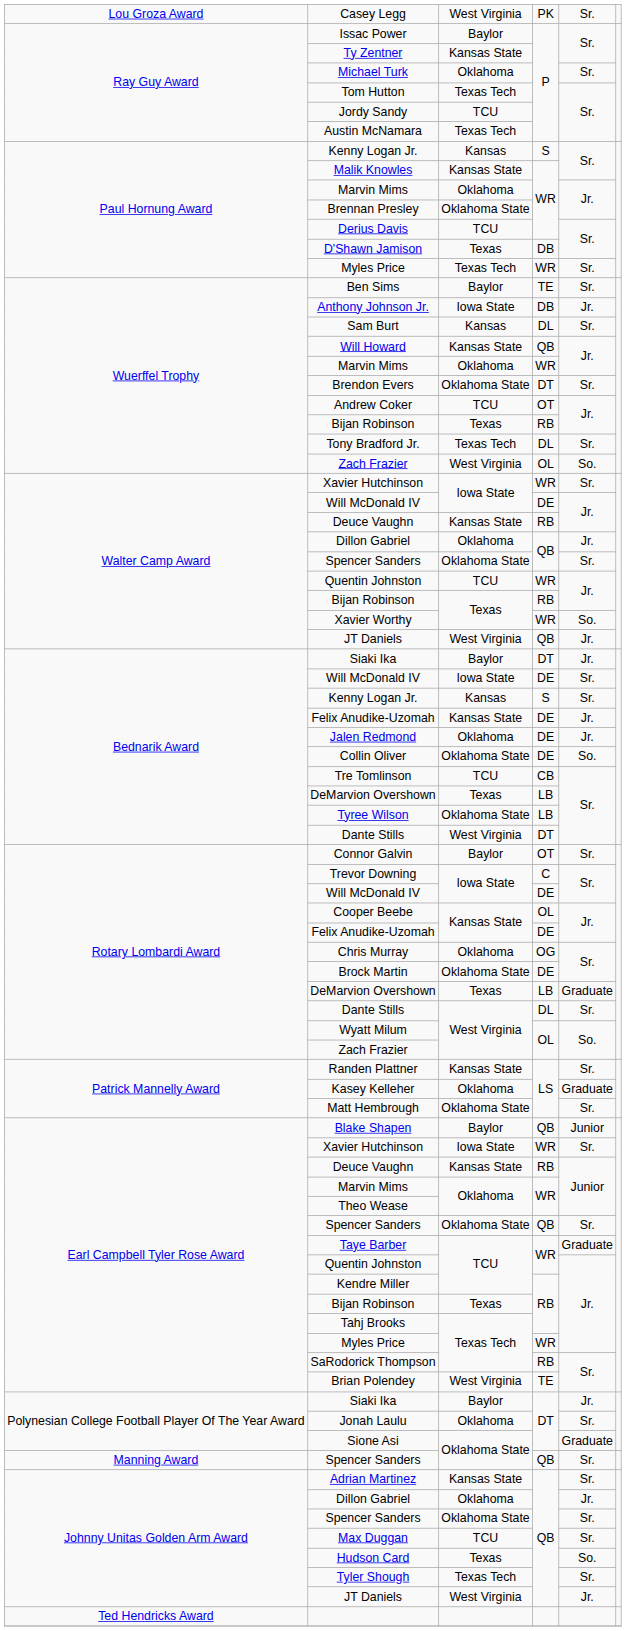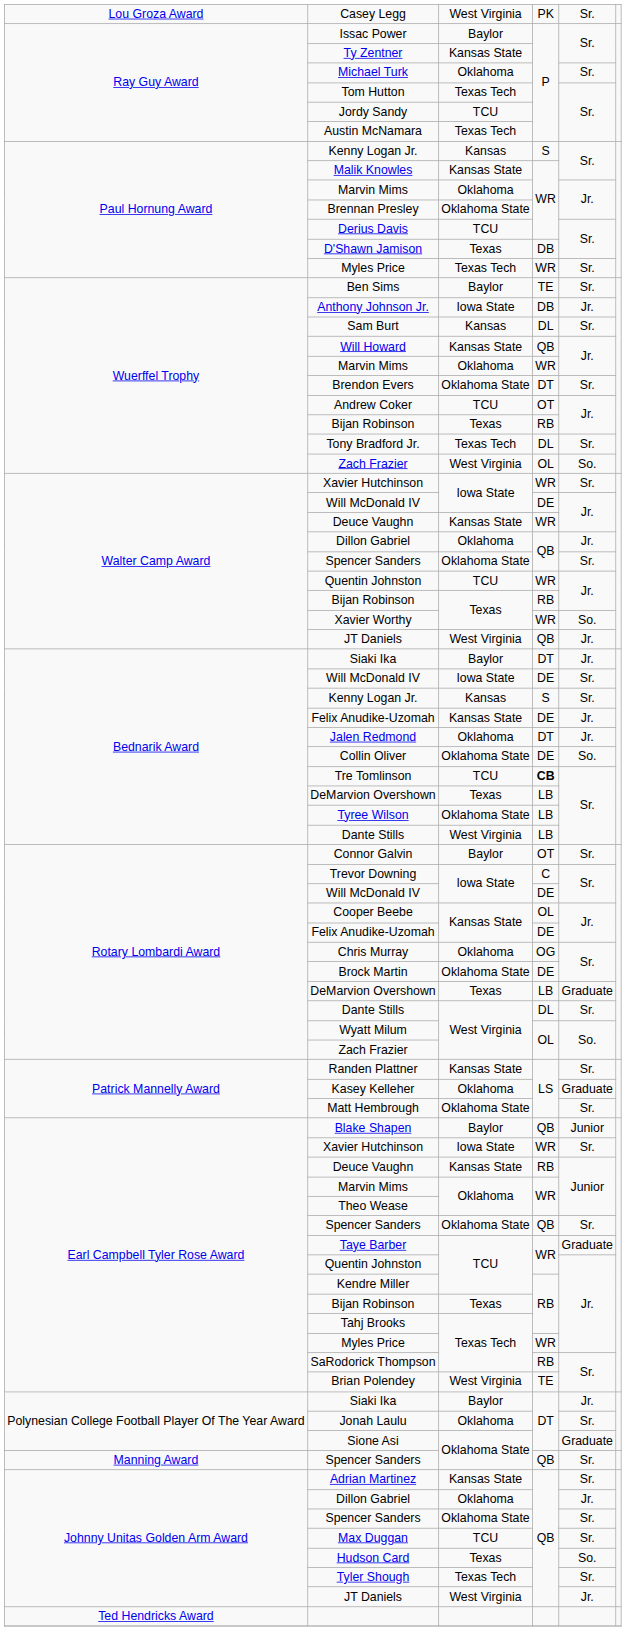 <table class="wikitable" style="text-align:center;">
 <tr>
 <td><a href='#'>Lou Groza Award</a></td>
 <td>Casey Legg</td>
 <td>West Virginia</td>
 <td>PK</td>
 <td> Sr.</td>
 <td></td>
 </tr>
 <tr>
 <td rowspan=6><a href='#'>Ray Guy Award</a></td>
 <td>Issac Power</td>
 <td>Baylor</td>
 <td rowspan=6>P</td>
 <td rowspan=2>Sr.</td>
 <td rowspan=6></td>
 </tr>
 <tr>
 <td><a href='#'>Ty Zentner</a></td>
 <td>Kansas State</td>
 </tr>
 <tr>
 <td><a href='#'>Michael Turk</a></td>
 <td>Oklahoma</td>
 <td> Sr.</td>
 </tr>
 <tr>
 <td>Tom Hutton</td>
 <td>Texas Tech</td>
 <td rowspan=3>Sr.</td>
 </tr>
 <tr>
 <td>Jordy Sandy</td>
 <td>TCU</td>
 </tr>
 <tr>
 <td>Austin McNamara</td>
 <td>Texas Tech</td>
 </tr>
 <tr>
 <td rowspan=7><a href='#'>Paul Hornung Award</a></td>
 <td>Kenny Logan Jr.</td>
 <td>Kansas</td>
 <td>S</td>
 <td rowspan=2>Sr.</td>
 <td rowspan=7></td>
 </tr>
 <tr>
 <td><a href='#'>Malik Knowles</a></td>
 <td>Kansas State</td>
 <td rowspan=4>WR</td>
 </tr>
 <tr>
 <td>Marvin Mims</td>
 <td>Oklahoma</td>
 <td rowspan=2>Jr.</td>
 </tr>
 <tr>
 <td>Brennan Presley</td>
 <td>Oklahoma State</td>
 </tr>
 <tr>
 <td><a href='#'>Derius Davis</a></td>
 <td>TCU</td>
 <td rowspan=2>Sr.</td>
 </tr>
 <tr>
 <td><a href='#'>D'Shawn Jamison</a></td>
 <td>Texas</td>
 <td>DB</td>
 </tr>
 <tr>
 <td>Myles Price</td>
 <td>Texas Tech</td>
 <td>WR</td>
 <td> Sr.</td>
 </tr>
 <tr>
 <td rowspan=10><a href='#'>Wuerffel Trophy</a></td>
 <td>Ben Sims</td>
 <td>Baylor</td>
 <td>TE</td>
 <td>Sr.</td>
 <td rowspan=10></td>
 </tr>
 <tr>
 <td><a href='#'>Anthony Johnson Jr.</a></td>
 <td>Iowa State</td>
 <td>DB</td>
 <td>Jr.</td>
 </tr>
 <tr>
 <td>Sam Burt</td>
 <td>Kansas</td>
 <td>DL</td>
 <td>Sr.</td>
 </tr>
 <tr>
 <td><a href='#'>Will Howard</a></td>
 <td>Kansas State</td>
 <td>QB</td>
 <td rowspan=2>Jr.</td>
 </tr>
 <tr>
 <td>Marvin Mims</td>
 <td>Oklahoma</td>
 <td>WR</td>
 </tr>
 <tr>
 <td>Brendon Evers</td>
 <td>Oklahoma State</td>
 <td>DT</td>
 <td> Sr.</td>
 </tr>
 <tr>
 <td>Andrew Coker</td>
 <td>TCU</td>
 <td>OT</td>
 <td rowspan=2>Jr.</td>
 </tr>
 <tr>
 <td>Bijan Robinson</td>
 <td>Texas</td>
 <td>RB</td>
 </tr>
 <tr>
 <td>Tony Bradford Jr.</td>
 <td>Texas Tech</td>
 <td>DL</td>
 <td>Sr.</td>
 </tr>
 <tr>
 <td><a href='#'>Zach Frazier</a></td>
 <td>West Virginia</td>
 <td>OL</td>
 <td>So.</td>
 </tr>
 <tr>
 <td rowspan=9><a href='#'>Walter Camp Award</a></td>
 <td>Xavier Hutchinson</td>
 <td rowspan=2>Iowa State</td>
 <td>WR</td>
 <td> Sr.</td>
 <td rowspan=9></td>
 </tr>
 <tr>
 <td>Will McDonald IV</td>
 <td>DE</td>
 <td rowspan=2>Jr.</td>
 </tr>
 <tr>
 <td>Deuce Vaughn</td>
 <td>Kansas State</td>
-<td>RB</td>
+<td>WR</td>
 </tr>
 <tr>
 <td>Dillon Gabriel</td>
 <td>Oklahoma</td>
 <td rowspan=2>QB</td>
 <td> Jr.</td>
 </tr>
 <tr>
 <td>Spencer Sanders</td>
 <td>Oklahoma State</td>
 <td> Sr.</td>
 </tr>
 <tr>
 <td>Quentin Johnston</td>
 <td>TCU</td>
 <td>WR</td>
 <td rowspan=2>Jr.</td>
 </tr>
 <tr>
 <td>Bijan Robinson</td>
 <td rowspan=2>Texas</td>
 <td>RB</td>
 </tr>
 <tr>
 <td>Xavier Worthy</td>
 <td>WR</td>
 <td>So.</td>
 </tr>
 <tr>
 <td>JT Daniels</td>
 <td>West Virginia</td>
 <td>QB</td>
 <td>Jr.</td>
 </tr>
 <tr>
 <td rowspan=10><a href='#'>Bednarik Award</a></td>
 <td>Siaki Ika</td>
 <td>Baylor</td>
 <td>DT</td>
 <td>Jr.</td>
 <td rowspan=10></td>
 </tr>
 <tr>
 <td>Will McDonald IV</td>
 <td>Iowa State</td>
 <td>DE</td>
 <td> Sr.</td>
 </tr>
 <tr>
 <td>Kenny Logan Jr.</td>
 <td>Kansas</td>
 <td>S</td>
 <td>Sr.</td>
 </tr>
 <tr>
 <td>Felix Anudike-Uzomah</td>
 <td>Kansas State</td>
 <td>DE</td>
 <td>Jr.</td>
 </tr>
 <tr>
 <td><a href='#'>Jalen Redmond</a></td>
 <td>Oklahoma</td>
-<td>DE</td>
+<td>DT</td>
 <td> Jr.</td>
 </tr>
 <tr>
 <td>Collin Oliver</td>
 <td>Oklahoma State</td>
 <td>DE</td>
 <td>So.</td>
 </tr>
 <tr>
 <td>Tre Tomlinson</td>
 <td>TCU</td>
-<td>CB</td>
+<td><strong>CB</strong></td>
 <td rowspan=4>Sr.</td>
 </tr>
 <tr>
 <td>DeMarvion Overshown</td>
 <td>Texas</td>
 <td>LB</td>
 </tr>
 <tr>
 <td><a href='#'>Tyree Wilson</a></td>
 <td>Oklahoma State</td>
 <td>LB</td>
 </tr>
 <tr>
 <td>Dante Stills</td>
 <td>West Virginia</td>
-<td>DT</td>
+<td>LB</td>
 </tr>
 <tr>
 <td rowspan=11><a href='#'>Rotary Lombardi Award</a></td>
 <td>Connor Galvin</td>
 <td>Baylor</td>
 <td>OT</td>
 <td>Sr.</td>
 <td rowspan=11></td>
 </tr>
 <tr>
 <td>Trevor Downing</td>
 <td rowspan=2>Iowa State</td>
 <td>C</td>
 <td rowspan=2> Sr.</td>
 </tr>
 <tr>
 <td>Will McDonald IV</td>
 <td>DE</td>
 </tr>
 <tr>
 <td>Cooper Beebe</td>
 <td rowspan=2>Kansas State</td>
 <td>OL</td>
 <td rowspan=2>Jr.</td>
 </tr>
 <tr>
 <td>Felix Anudike-Uzomah</td>
 <td>DE</td>
 </tr>
 <tr>
 <td>Chris Murray</td>
 <td>Oklahoma</td>
 <td>OG</td>
 <td rowspan=2> Sr.</td>
 </tr>
 <tr>
 <td>Brock Martin</td>
 <td>Oklahoma State</td>
 <td>DE</td>
 </tr>
 <tr>
 <td>DeMarvion Overshown</td>
 <td>Texas</td>
 <td>LB</td>
 <td> Graduate</td>
 </tr>
 <tr>
 <td>Dante Stills</td>
 <td rowspan=3>West Virginia</td>
 <td>DL</td>
 <td>Sr.</td>
 </tr>
 <tr>
 <td>Wyatt Milum</td>
 <td rowspan=2>OL</td>
 <td rowspan=2>So.</td>
 </tr>
 <tr>
 <td>Zach Frazier</td>
 </tr>
 <tr>
 <td rowspan=3><a href='#'>Patrick Mannelly Award</a></td>
 <td>Randen Plattner</td>
 <td>Kansas State</td>
 <td rowspan=3>LS</td>
 <td> Sr.</td>
 <td rowspan=3></td>
 </tr>
 <tr>
 <td>Kasey Kelleher</td>
 <td>Oklahoma</td>
 <td> Graduate</td>
 </tr>
 <tr>
 <td>Matt Hembrough</td>
 <td>Oklahoma State</td>
 <td> Sr.</td>
 </tr>
 <tr>
 <td rowspan=14><a href='#'>Earl Campbell Tyler Rose Award</a></td>
 <td><a href='#'>Blake Shapen</a></td>
 <td>Baylor</td>
 <td>QB</td>
 <td>Junior</td>
 <td rowspan=14></td>
 </tr>
 <tr>
 <td>Xavier Hutchinson</td>
 <td>Iowa State</td>
 <td>WR</td>
 <td> Sr.</td>
 </tr>
 <tr>
 <td>Deuce Vaughn</td>
 <td>Kansas State</td>
 <td>RB</td>
 <td rowspan=3>Junior</td>
 </tr>
 <tr>
 <td>Marvin Mims</td>
 <td rowspan=2>Oklahoma</td>
 <td rowspan=2>WR</td>
 </tr>
 <tr>
 <td>Theo Wease</td>
 </tr>
 <tr>
 <td>Spencer Sanders</td>
 <td>Oklahoma State</td>
 <td>QB</td>
 <td> Sr.</td>
 </tr>
 <tr>
 <td><a href='#'>Taye Barber</a></td>
 <td rowspan=3>TCU</td>
 <td rowspan=2>WR</td>
 <td> Graduate</td>
 </tr>
 <tr>
 <td>Quentin Johnston</td>
 <td rowspan=5>Jr.</td>
 </tr>
 <tr>
 <td>Kendre Miller</td>
 <td rowspan=3>RB</td>
 </tr>
 <tr>
 <td>Bijan Robinson</td>
 <td>Texas</td>
 </tr>
 <tr>
 <td>Tahj Brooks</td>
 <td rowspan=3>Texas Tech</td>
 </tr>
 <tr>
 <td>Myles Price</td>
 <td>WR</td>
 </tr>
 <tr>
 <td>SaRodorick Thompson</td>
 <td>RB</td>
 <td rowspan=2>Sr.</td>
 </tr>
 <tr>
 <td>Brian Polendey</td>
 <td>West Virginia</td>
 <td>TE</td>
 </tr>
 <tr>
 <td rowspan=3>Polynesian College Football Player Of The Year Award</td>
 <td>Siaki Ika</td>
 <td>Baylor</td>
 <td rowspan=3>DT</td>
 <td>Jr.</td>
 <td rowspan=3></td>
 </tr>
 <tr>
 <td>Jonah Laulu</td>
 <td>Oklahoma</td>
 <td>Sr.</td>
 </tr>
 <tr>
 <td>Sione Asi</td>
 <td rowspan=2>Oklahoma State</td>
 <td> Graduate</td>
 </tr>
 <tr>
 <td><a href='#'>Manning Award</a></td>
 <td>Spencer Sanders</td>
 <td>QB</td>
 <td>Sr.</td>
 <td></td>
 </tr>
 <tr>
 <td rowspan=7><a href='#'>Johnny Unitas Golden Arm Award</a></td>
 <td><a href='#'>Adrian Martinez</a></td>
 <td>Kansas State</td>
 <td rowspan=7>QB</td>
 <td>Sr.</td>
 <td rowspan=7></td>
 </tr>
 <tr>
 <td>Dillon Gabriel</td>
 <td>Oklahoma</td>
 <td> Jr.</td>
 </tr>
 <tr>
 <td>Spencer Sanders</td>
 <td>Oklahoma State</td>
 <td> Sr.</td>
 </tr>
 <tr>
 <td><a href='#'>Max Duggan</a></td>
 <td>TCU</td>
 <td>Sr.</td>
 </tr>
 <tr>
 <td><a href='#'>Hudson Card</a></td>
 <td>Texas</td>
 <td>So.</td>
 </tr>
 <tr>
 <td><a href='#'>Tyler Shough</a></td>
 <td>Texas Tech</td>
 <td>Sr.</td>
 </tr>
 <tr>
 <td>JT Daniels</td>
 <td>West Virginia</td>
 <td>Jr.</td>
 </tr>
 <tr>
 <td><a href='#'>Ted Hendricks Award</a></td>
 <td></td>
 <td></td>
 <td></td>
 <td></td>
 <td></td>
 </tr>
 <tr>
 </tr>
 </table>
